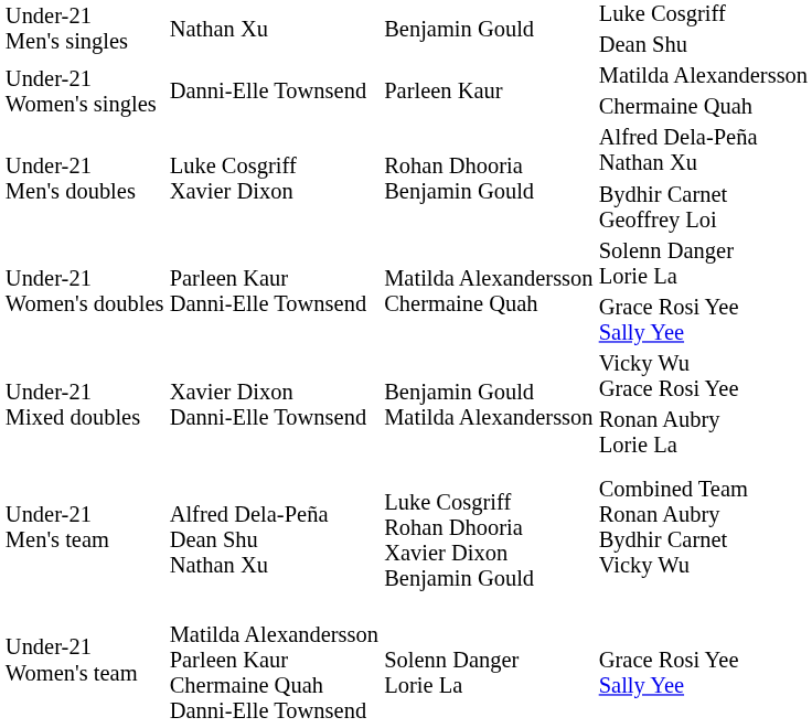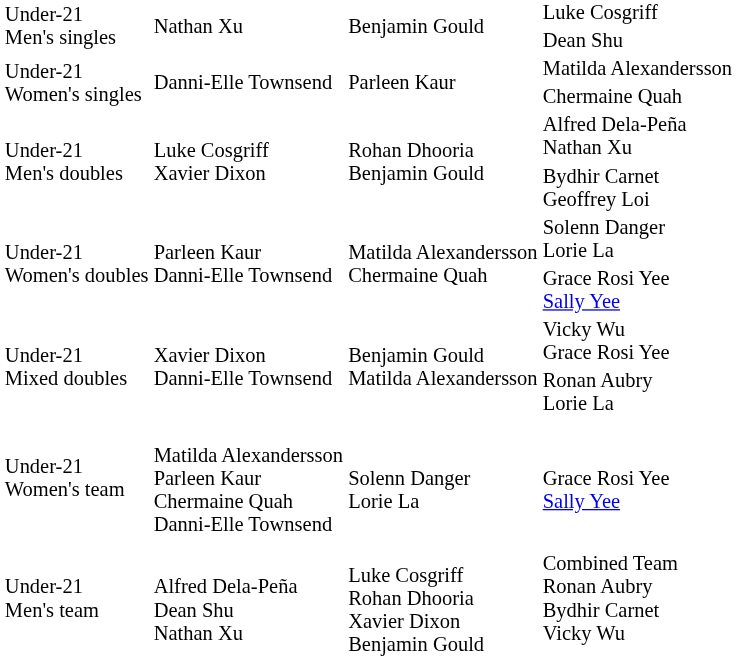 <table>
 <tr>
 <td rowspan=2>Under-21<br>Men's singles</td>
 <td rowspan=2> Nathan Xu</td>
 <td rowspan=2> Benjamin Gould</td>
 <td> Luke Cosgriff</td>
 </tr>
 <tr>
 <td> Dean Shu</td>
 </tr>
 <tr>
 <td rowspan=2>Under-21<br>Women's singles</td>
 <td rowspan=2> Danni-Elle Townsend</td>
 <td rowspan=2> Parleen Kaur</td>
 <td> Matilda Alexandersson</td>
 </tr>
 <tr>
 <td> Chermaine Quah</td>
 </tr>
 <tr>
 <td rowspan=2>Under-21<br>Men's doubles</td>
 <td rowspan=2> Luke Cosgriff<br> Xavier Dixon</td>
 <td rowspan=2> Rohan Dhooria<br> Benjamin Gould</td>
 <td> Alfred Dela-Peña<br> Nathan Xu</td>
 </tr>
 <tr>
 <td> Bydhir Carnet<br> Geoffrey Loi</td>
 </tr>
 <tr>
 <td rowspan=2>Under-21<br>Women's doubles</td>
 <td rowspan=2> Parleen Kaur<br> Danni-Elle Townsend</td>
 <td rowspan=2> Matilda Alexandersson<br> Chermaine Quah</td>
 <td> Solenn Danger<br> Lorie La</td>
 </tr>
 <tr>
 <td> Grace Rosi Yee<br> <a href='#'>Sally Yee</a></td>
 </tr>
 <tr>
 <td rowspan=2>Under-21<br>Mixed doubles</td>
 <td rowspan=2> Xavier Dixon<br> Danni-Elle Townsend</td>
 <td rowspan=2> Benjamin Gould<br> Matilda Alexandersson</td>
 <td> Vicky Wu<br> Grace Rosi Yee</td>
 </tr>
 <tr>
 <td> Ronan Aubry<br> Lorie La</td>
 </tr>
 <tr>
+<td>Under-21<br>Women's team</td>
+<td><br>Matilda Alexandersson<br>Parleen Kaur<br>Chermaine Quah<br>Danni-Elle Townsend</td>
+<td><br>Solenn Danger<br>Lorie La</td>
+<td><br>Grace Rosi Yee<br><a href='#'>Sally Yee</a></td>
+</tr>
+<tr>
 <td>Under-21<br>Men's team</td>
 <td><br>Alfred Dela-Peña<br>Dean Shu<br>Nathan Xu</td>
 <td><br>Luke Cosgriff<br>Rohan Dhooria<br>Xavier Dixon<br>Benjamin Gould</td>
 <td>Combined Team<br> Ronan Aubry<br> Bydhir Carnet<br> Vicky Wu</td>
 </tr>
-<tr>
-<td>Under-21<br>Women's team</td>
-<td><br>Matilda Alexandersson<br>Parleen Kaur<br>Chermaine Quah<br>Danni-Elle Townsend</td>
-<td><br>Solenn Danger<br>Lorie La</td>
-<td><br>Grace Rosi Yee<br><a href='#'>Sally Yee</a></td>
-</tr>
 </table>
